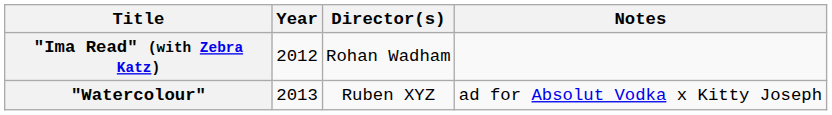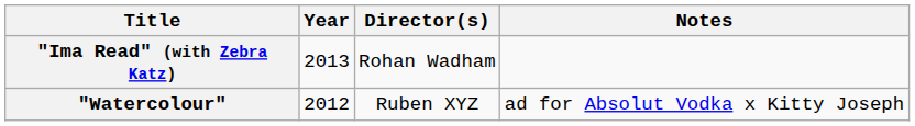 <table class="wikitable plainrowheaders" style="text-align:center;">
 <tr>
 <th scope="col" style="width:15em;">Title</th>
 <th scope="col">Year</th>
 <th scope="col">Director(s)</th>
 <th scope="col">Notes</th>
 </tr>
 <tr>
 <th scope="row">"Ima Read" <small>(with <a href='#'>Zebra Katz</a>)</small></th>
-<td rowspan="1">2012</td>
+<td rowspan="1">2013</td>
 <td rowspan="1">Rohan Wadham</td>
 <td></td>
 </tr>
 <tr>
 <th scope="row">"Watercolour"</th>
-<td rowspan="1">2013</td>
+<td rowspan="1">2012</td>
 <td rowspan="1">Ruben XYZ</td>
 <td>ad for <a href='#'>Absolut Vodka</a> x Kitty Joseph</td>
 </tr>
 </table>
